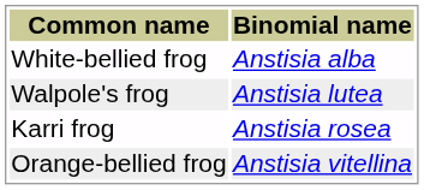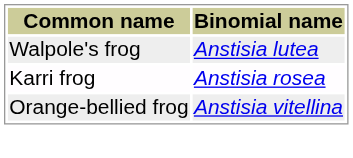 <table style="text-align:left; border:1px solid #999999; ">
 <tr style="background:#CCCC99; text-align: center; ">
 <th>Common name</th>
 <th>Binomial name</th>
-</tr>
-<tr style="background:#FFFDFF;">
-<td>White-bellied frog</td>
-<td><em><a href='#'>Anstisia alba</a></em> </td>
 </tr>
 <tr style="background:#EEEEEE;">
 <td>Walpole's frog</td>
 <td><em><a href='#'>Anstisia lutea</a></em> </td>
 </tr>
 <tr style="background:#FFFDFF;">
 <td>Karri frog</td>
 <td><em><a href='#'>Anstisia rosea</a></em> </td>
 </tr>
 <tr style="background:#EEEEEE;">
 <td>Orange-bellied frog</td>
 <td><em><a href='#'>Anstisia vitellina</a></em> </td>
 </tr>
 </table>
